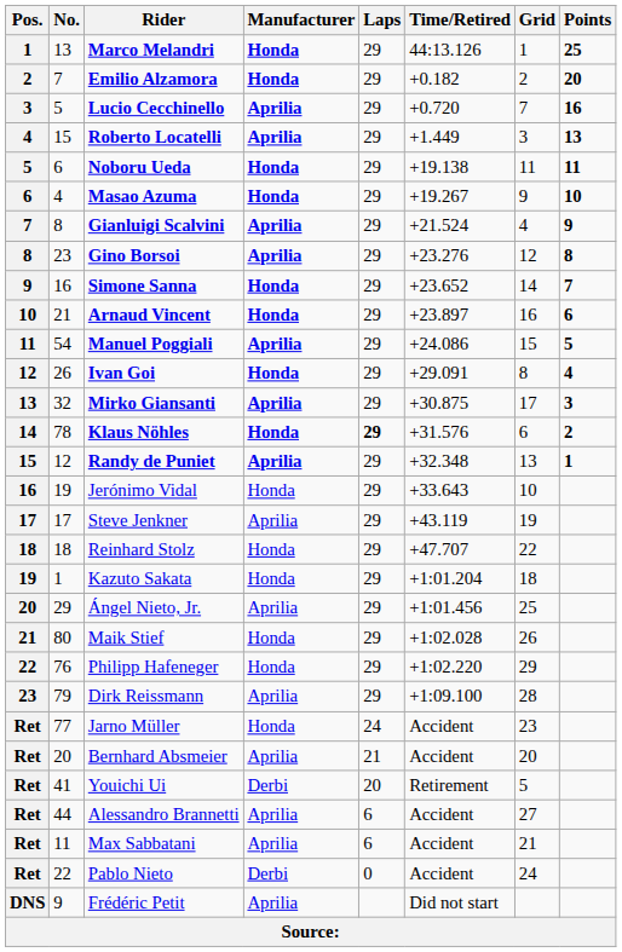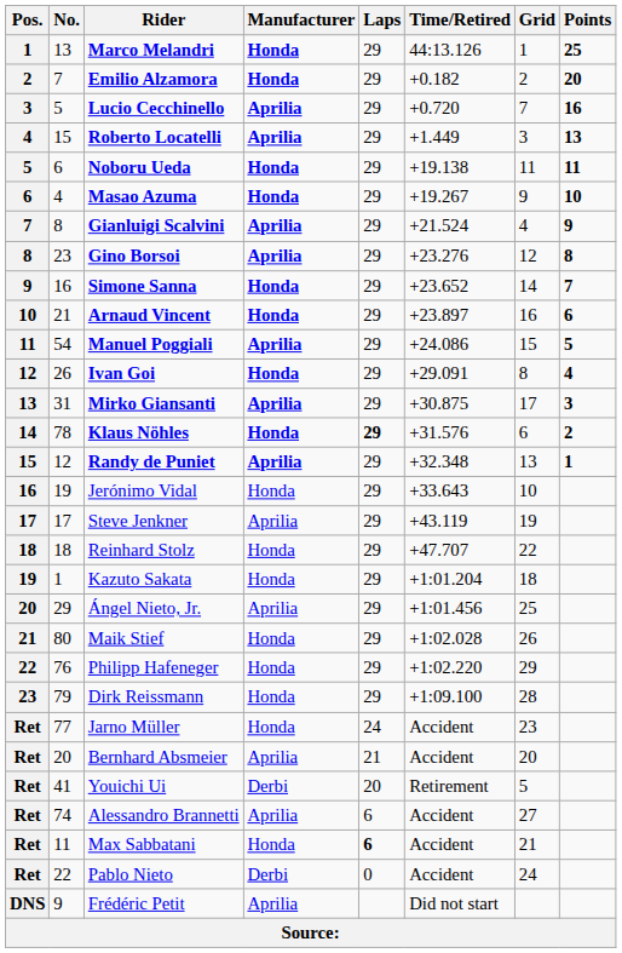 <table class="wikitable" style="font-size: 95%;">
 <tr>
 <th>Pos.</th>
 <th>No.</th>
 <th>Rider</th>
 <th>Manufacturer</th>
 <th>Laps</th>
 <th>Time/Retired</th>
 <th>Grid</th>
 <th>Points</th>
 </tr>
 <tr>
 <th>1</th>
 <td>13</td>
 <td> <strong><a href='#'>Marco Melandri</a></strong></td>
 <td><strong><a href='#'>Honda</a></strong></td>
 <td>29</td>
 <td>44:13.126</td>
 <td>1</td>
 <td><strong>25</strong></td>
 </tr>
 <tr>
 <th>2</th>
 <td>7</td>
 <td> <strong><a href='#'>Emilio Alzamora</a></strong></td>
 <td><strong><a href='#'>Honda</a></strong></td>
 <td>29</td>
 <td>+0.182</td>
 <td>2</td>
 <td><strong>20</strong></td>
 </tr>
 <tr>
 <th>3</th>
 <td>5</td>
 <td> <strong><a href='#'>Lucio Cecchinello</a></strong></td>
 <td><strong><a href='#'>Aprilia</a></strong></td>
 <td>29</td>
 <td>+0.720</td>
 <td>7</td>
 <td><strong>16</strong></td>
 </tr>
 <tr>
 <th>4</th>
 <td>15</td>
 <td> <strong><a href='#'>Roberto Locatelli</a></strong></td>
 <td><strong><a href='#'>Aprilia</a></strong></td>
 <td>29</td>
 <td>+1.449</td>
 <td>3</td>
 <td><strong>13</strong></td>
 </tr>
 <tr>
 <th>5</th>
 <td>6</td>
 <td> <strong><a href='#'>Noboru Ueda</a></strong></td>
 <td><strong><a href='#'>Honda</a></strong></td>
 <td>29</td>
 <td>+19.138</td>
 <td>11</td>
 <td><strong>11</strong></td>
 </tr>
 <tr>
 <th>6</th>
 <td>4</td>
 <td> <strong><a href='#'>Masao Azuma</a></strong></td>
 <td><strong><a href='#'>Honda</a></strong></td>
 <td>29</td>
 <td>+19.267</td>
 <td>9</td>
 <td><strong>10</strong></td>
 </tr>
 <tr>
 <th>7</th>
 <td>8</td>
 <td> <strong><a href='#'>Gianluigi Scalvini</a></strong></td>
 <td><strong><a href='#'>Aprilia</a></strong></td>
 <td>29</td>
 <td>+21.524</td>
 <td>4</td>
 <td><strong>9</strong></td>
 </tr>
 <tr>
 <th>8</th>
 <td>23</td>
 <td> <strong><a href='#'>Gino Borsoi</a></strong></td>
 <td><strong><a href='#'>Aprilia</a></strong></td>
 <td>29</td>
 <td>+23.276</td>
 <td>12</td>
 <td><strong>8</strong></td>
 </tr>
 <tr>
 <th>9</th>
 <td>16</td>
 <td> <strong><a href='#'>Simone Sanna</a></strong></td>
 <td><strong><a href='#'>Honda</a></strong></td>
 <td>29</td>
 <td>+23.652</td>
 <td>14</td>
 <td><strong>7</strong></td>
 </tr>
 <tr>
 <th>10</th>
 <td>21</td>
 <td> <strong><a href='#'>Arnaud Vincent</a></strong></td>
 <td><strong><a href='#'>Honda</a></strong></td>
 <td>29</td>
 <td>+23.897</td>
 <td>16</td>
 <td><strong>6</strong></td>
 </tr>
 <tr>
 <th>11</th>
 <td>54</td>
 <td> <strong><a href='#'>Manuel Poggiali</a></strong></td>
 <td><strong><a href='#'>Aprilia</a></strong></td>
 <td>29</td>
 <td>+24.086</td>
 <td>15</td>
 <td><strong>5</strong></td>
 </tr>
 <tr>
 <th>12</th>
 <td>26</td>
 <td> <strong><a href='#'>Ivan Goi</a></strong></td>
 <td><strong><a href='#'>Honda</a></strong></td>
 <td>29</td>
 <td>+29.091</td>
 <td>8</td>
 <td><strong>4</strong></td>
 </tr>
 <tr>
 <th>13</th>
-<td>32</td>
+<td>31</td>
 <td> <strong><a href='#'>Mirko Giansanti</a></strong></td>
 <td><strong><a href='#'>Aprilia</a></strong></td>
 <td>29</td>
 <td>+30.875</td>
 <td>17</td>
 <td><strong>3</strong></td>
 </tr>
 <tr>
 <th>14</th>
 <td>78</td>
 <td> <strong><a href='#'>Klaus Nöhles</a></strong></td>
 <td><strong><a href='#'>Honda</a></strong></td>
 <td><strong>29</strong></td>
 <td>+31.576</td>
 <td>6</td>
 <td><strong>2</strong></td>
 </tr>
 <tr>
 <th>15</th>
 <td>12</td>
 <td> <strong><a href='#'>Randy de Puniet</a></strong></td>
 <td><strong><a href='#'>Aprilia</a></strong></td>
 <td>29</td>
 <td>+32.348</td>
 <td>13</td>
 <td><strong>1</strong></td>
 </tr>
 <tr>
 <th>16</th>
 <td>19</td>
 <td> <a href='#'>Jerónimo Vidal</a></td>
 <td><a href='#'>Honda</a></td>
 <td>29</td>
 <td>+33.643</td>
 <td>10</td>
 <td></td>
 </tr>
 <tr>
 <th>17</th>
 <td>17</td>
 <td> <a href='#'>Steve Jenkner</a></td>
 <td><a href='#'>Aprilia</a></td>
 <td>29</td>
 <td>+43.119</td>
 <td>19</td>
 <td></td>
 </tr>
 <tr>
 <th>18</th>
 <td>18</td>
 <td> <a href='#'>Reinhard Stolz</a></td>
 <td><a href='#'>Honda</a></td>
 <td>29</td>
 <td>+47.707</td>
 <td>22</td>
 <td></td>
 </tr>
 <tr>
 <th>19</th>
 <td>1</td>
 <td> <a href='#'>Kazuto Sakata</a></td>
 <td><a href='#'>Honda</a></td>
 <td>29</td>
 <td>+1:01.204</td>
 <td>18</td>
 <td></td>
 </tr>
 <tr>
 <th>20</th>
 <td>29</td>
 <td> <a href='#'>Ángel Nieto, Jr.</a></td>
 <td><a href='#'>Aprilia</a></td>
 <td>29</td>
 <td>+1:01.456</td>
 <td>25</td>
 <td></td>
 </tr>
 <tr>
 <th>21</th>
 <td>80</td>
 <td> <a href='#'>Maik Stief</a></td>
 <td><a href='#'>Honda</a></td>
 <td>29</td>
 <td>+1:02.028</td>
 <td>26</td>
 <td></td>
 </tr>
 <tr>
 <th>22</th>
 <td>76</td>
 <td> <a href='#'>Philipp Hafeneger</a></td>
 <td><a href='#'>Honda</a></td>
 <td>29</td>
 <td>+1:02.220</td>
 <td>29</td>
 <td></td>
 </tr>
 <tr>
 <th>23</th>
 <td>79</td>
 <td> <a href='#'>Dirk Reissmann</a></td>
-<td><a href='#'>Aprilia</a></td>
+<td><a href='#'>Honda</a></td>
 <td>29</td>
 <td>+1:09.100</td>
 <td>28</td>
 <td></td>
 </tr>
 <tr>
 <th>Ret</th>
 <td>77</td>
 <td> <a href='#'>Jarno Müller</a></td>
 <td><a href='#'>Honda</a></td>
 <td>24</td>
 <td>Accident</td>
 <td>23</td>
 <td></td>
 </tr>
 <tr>
 <th>Ret</th>
 <td>20</td>
 <td> <a href='#'>Bernhard Absmeier</a></td>
 <td><a href='#'>Aprilia</a></td>
 <td>21</td>
 <td>Accident</td>
 <td>20</td>
 <td></td>
 </tr>
 <tr>
 <th>Ret</th>
 <td>41</td>
 <td> <a href='#'>Youichi Ui</a></td>
 <td><a href='#'>Derbi</a></td>
 <td>20</td>
 <td>Retirement</td>
 <td>5</td>
 <td></td>
 </tr>
 <tr>
 <th>Ret</th>
-<td>44</td>
+<td>74</td>
 <td> <a href='#'>Alessandro Brannetti</a></td>
 <td><a href='#'>Aprilia</a></td>
 <td>6</td>
 <td>Accident</td>
 <td>27</td>
 <td></td>
 </tr>
 <tr>
 <th>Ret</th>
 <td>11</td>
 <td> <a href='#'>Max Sabbatani</a></td>
-<td><a href='#'>Aprilia</a></td>
-<td>6</td>
+<td><a href='#'>Honda</a></td>
+<td><strong>6</strong></td>
 <td>Accident</td>
 <td>21</td>
 <td></td>
 </tr>
 <tr>
 <th>Ret</th>
 <td>22</td>
 <td> <a href='#'>Pablo Nieto</a></td>
 <td><a href='#'>Derbi</a></td>
 <td>0</td>
 <td>Accident</td>
 <td>24</td>
 <td></td>
 </tr>
 <tr>
 <th>DNS</th>
 <td>9</td>
 <td> <a href='#'>Frédéric Petit</a></td>
 <td><a href='#'>Aprilia</a></td>
 <td></td>
 <td>Did not start</td>
 <td></td>
 <td></td>
 </tr>
 <tr>
 <th colspan=8>Source: </th>
 </tr>
 </table>
